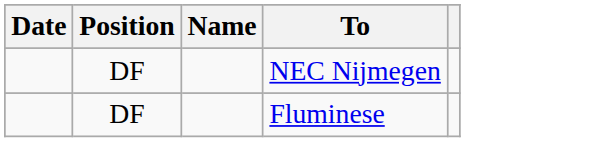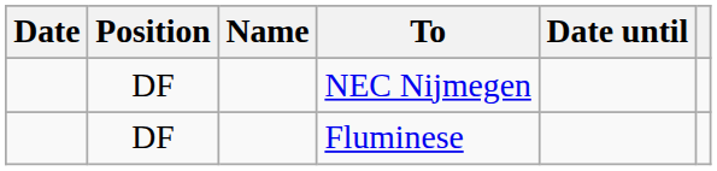 <table class="wikitable sortable">
 <tr>
 <th>Date</th>
 <th>Position</th>
 <th>Name</th>
 <th>To</th>
+<th>Date until</th>
 <th class="unsortable"></th>
 </tr>
 <tr>
 <td></td>
 <td align="center">DF</td>
 <td></td>
 <td><a href='#'>NEC Nijmegen</a></td>
 <td></td>
+<td></td>
 </tr>
 <tr>
 <td></td>
 <td align="center">DF</td>
 <td></td>
 <td><a href='#'>Fluminese</a></td>
 <td></td>
+<td></td>
 </tr>
 </table>
